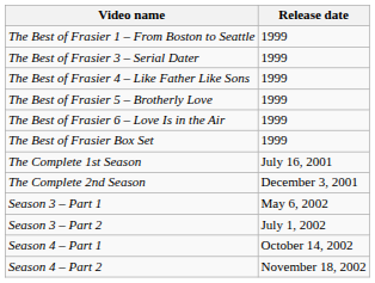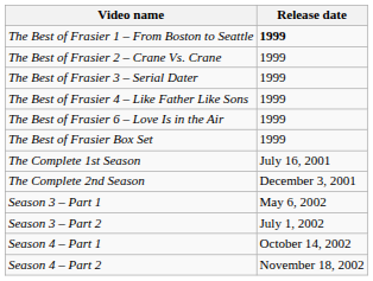 <table class="wikitable">
 <tr>
 <th>Video name</th>
 <th>Release date</th>
 </tr>
 <tr>
 <td><em>The Best of Frasier 1 – From Boston to Seattle</em></td>
+<td><strong>1999</strong></td>
+</tr>
+<tr>
+<td><em>The Best of Frasier 2 – Crane Vs. Crane</em></td>
 <td>1999</td>
 </tr>
 <tr>
 <td><em>The Best of Frasier 3 – Serial Dater</em></td>
 <td>1999</td>
 </tr>
 <tr>
 <td><em>The Best of Frasier 4 – Like Father Like Sons</em></td>
-<td>1999</td>
-</tr>
-<tr>
-<td><em>The Best of Frasier 5 – Brotherly Love</em></td>
 <td>1999</td>
 </tr>
 <tr>
 <td><em>The Best of Frasier 6 – Love Is in the Air</em></td>
 <td>1999</td>
 </tr>
 <tr>
 <td><em>The Best of Frasier Box Set</em></td>
 <td>1999</td>
 </tr>
 <tr>
 <td><em>The Complete 1st Season</em></td>
 <td>July 16, 2001</td>
 </tr>
 <tr>
 <td><em>The Complete 2nd Season</em></td>
 <td>December 3, 2001</td>
 </tr>
 <tr>
 <td><em>Season 3 – Part 1</em></td>
 <td>May 6, 2002</td>
 </tr>
 <tr>
 <td><em>Season 3 – Part 2</em></td>
 <td>July 1, 2002</td>
 </tr>
 <tr>
 <td><em>Season 4 – Part 1</em></td>
 <td>October 14, 2002</td>
 </tr>
 <tr>
 <td><em>Season 4 – Part 2</em></td>
 <td>November 18, 2002</td>
 </tr>
 </table>
